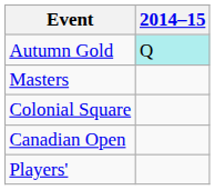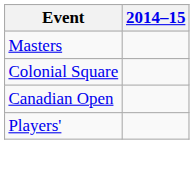 <table class="wikitable">
 <tr>
 <th>Event</th>
 <th><a href='#'>2014–15</a></th>
-</tr>
-<tr>
-<td><a href='#'>Autumn Gold</a></td>
-<td style="background:#afeeee;">Q</td>
 </tr>
 <tr>
 <td><a href='#'>Masters</a></td>
 <td></td>
 </tr>
 <tr>
 <td><a href='#'>Colonial Square</a></td>
 <td></td>
 </tr>
 <tr>
 <td><a href='#'>Canadian Open</a></td>
 <td></td>
 </tr>
 <tr>
 <td><a href='#'>Players'</a></td>
 <td></td>
 </tr>
 </table>
